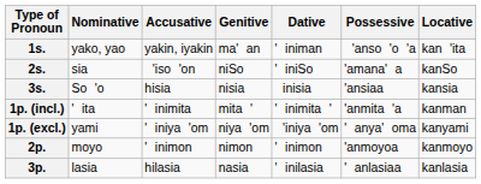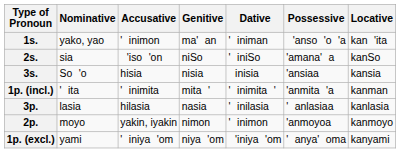 <table class="wikitable">
 <tr>
 <th>Type of<br> Pronoun</th>
 <th c=01>Nominative</th>
 <th c=02>Accusative</th>
 <th c=03>Genitive</th>
 <th c=04>Dative</th>
 <th c=05>Possessive</th>
 <th c=06>Locative</th>
 </tr>
 <tr>
 <th>1s.</th>
 <td c=01>yako, yao</td>
-<td c=02>yakin, iyakin</td>
+<td c=02>'inimon</td>
 <td c=03>ma'an</td>
 <td c=04>'iniman</td>
 <td c=05>'anso'o'a</td>
 <td c=06>kan'ita</td>
 </tr>
 <tr>
 <th>2s.</th>
 <td c=01>sia</td>
 <td c=02>'iso'on</td>
 <td c=03>niSo</td>
 <td c=04>'iniSo</td>
 <td c=05>'amana'a</td>
 <td c=06>kanSo</td>
 </tr>
 <tr>
 <th>3s.</th>
 <td c=01>So'o</td>
 <td c=02>hisia</td>
 <td c=03>nisia</td>
 <td c=04>inisia</td>
 <td c=05>'ansiaa</td>
 <td c=06>kansia</td>
 </tr>
 <tr>
 <th>1p. (incl.)</th>
 <td c=01>'ita</td>
 <td c=02>'inimita</td>
 <td c=03>mita'</td>
 <td c=04>'inimita'</td>
 <td c=05>'anmita'a</td>
 <td c=06>kanman</td>
 </tr>
 <tr>
+<th>3p.</th>
+<td c=01>lasia</td>
+<td c=02>hilasia</td>
+<td c=03>nasia</td>
+<td c=04>'inilasia</td>
+<td c=05>'anlasiaa</td>
+<td c=06>kanlasia</td>
+</tr>
+<tr>
+<th>2p.</th>
+<td c=01>moyo</td>
+<td c=02>yakin, iyakin</td>
+<td c=03>nimon</td>
+<td c=04>'inimon</td>
+<td c=05>'anmoyoa</td>
+<td c=06>kanmoyo</td>
+</tr>
+<tr>
 <th>1p. (excl.)</th>
 <td c=01>yami</td>
 <td c=02>'iniya'om</td>
 <td c=03>niya'om</td>
 <td c=04>'iniya'om</td>
 <td c=05>'anya'oma</td>
 <td c=06>kanyami</td>
 </tr>
-<tr>
-<th>2p.</th>
-<td c=01>moyo</td>
-<td c=02>'inimon</td>
-<td c=03>nimon</td>
-<td c=04>'inimon</td>
-<td c=05>'anmoyoa</td>
-<td c=06>kanmoyo</td>
-</tr>
-<tr>
-<th>3p.</th>
-<td c=01>lasia</td>
-<td c=02>hilasia</td>
-<td c=03>nasia</td>
-<td c=04>'inilasia</td>
-<td c=05>'anlasiaa</td>
-<td c=06>kanlasia</td>
-</tr>
 </table>
